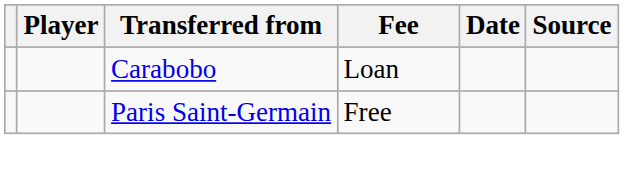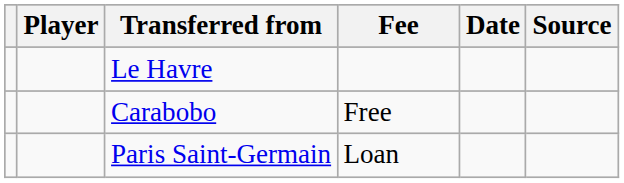 <table class="wikitable plainrowheaders sortable">
 <tr>
 <th></th>
 <th scope="col">Player</th>
 <th>Transferred from</th>
 <th style="width: 65px;">Fee</th>
 <th scope="col">Date</th>
 <th scope="col">Source</th>
 </tr>
 <tr>
 <td align=center></td>
 <td></td>
+<td> <a href='#'>Le Havre</a></td>
+<td></td>
+<td></td>
+<td></td>
+</tr>
+<tr>
+<td align=center></td>
+<td></td>
 <td> <a href='#'>Carabobo</a></td>
-<td>Loan</td>
+<td>Free</td>
 <td></td>
 <td></td>
 </tr>
 <tr>
 <td align=center></td>
 <td></td>
 <td> <a href='#'>Paris Saint-Germain</a></td>
-<td>Free</td>
+<td>Loan</td>
 <td></td>
 <td></td>
 </tr>
 </table>
